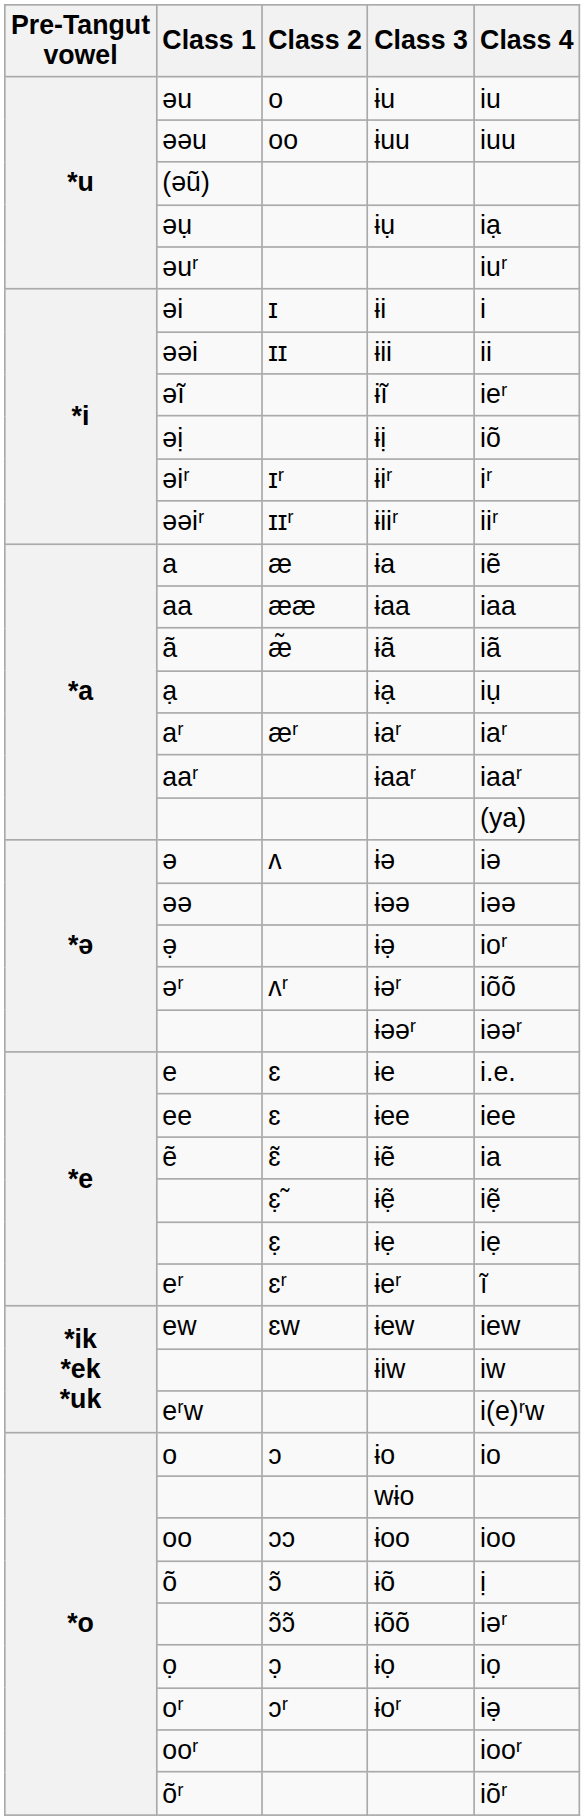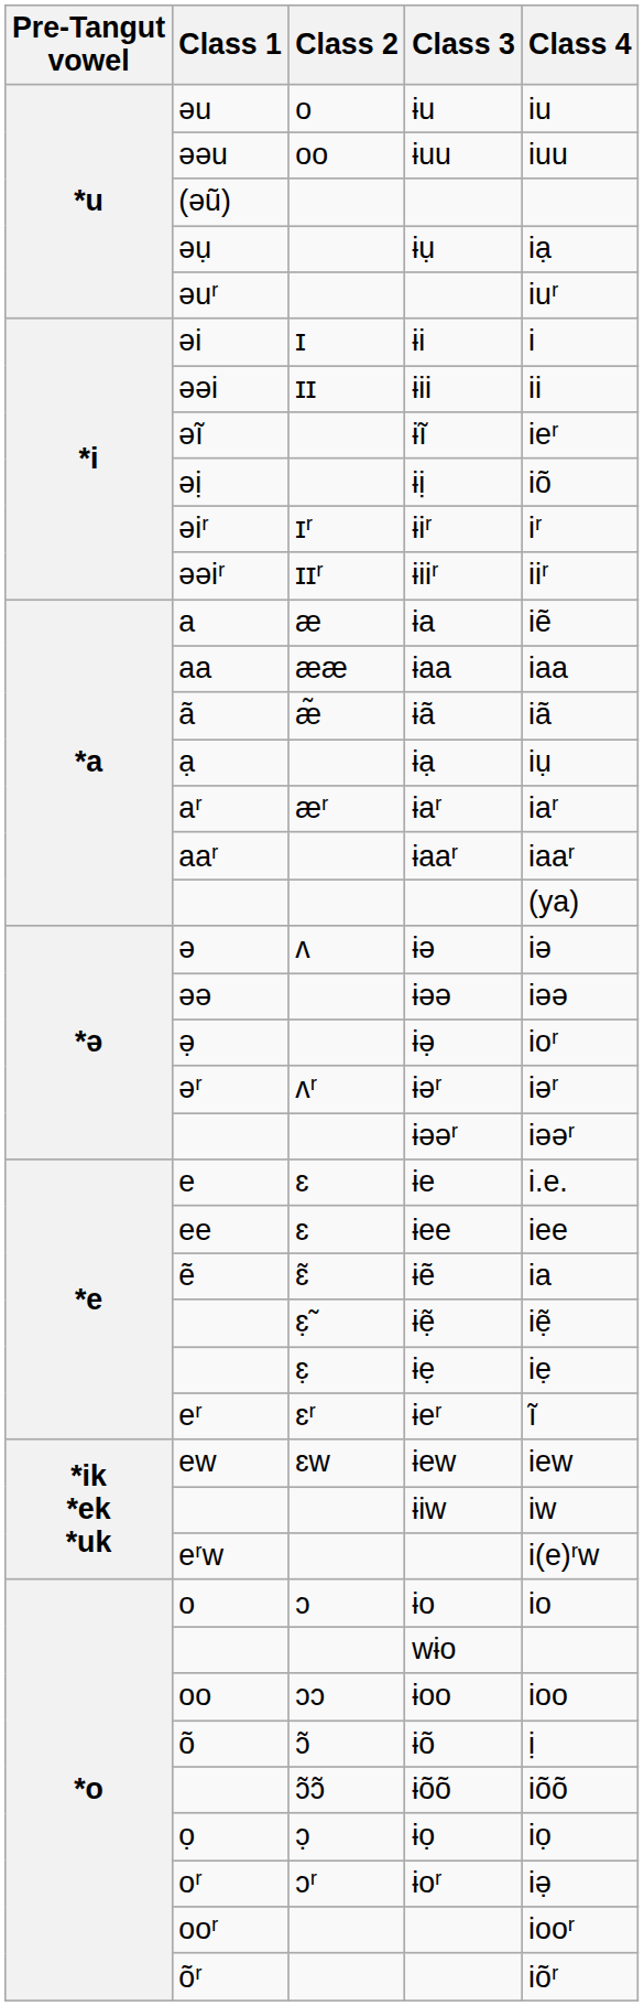 <table class="wikitable">
 <tr>
 <th>Pre-Tangut<br>vowel</th>
 <th>Class 1</th>
 <th>Class 2</th>
 <th>Class 3</th>
 <th>Class 4</th>
 </tr>
 <tr>
 <th rowspan=5>*u</th>
 <td>əu</td>
 <td>o</td>
 <td>ɨu</td>
 <td>iu</td>
 </tr>
 <tr>
 <td>əəu</td>
 <td>oo</td>
 <td>ɨuu</td>
 <td>iuu</td>
 </tr>
 <tr>
 <td>(əũ)</td>
 <td></td>
 <td></td>
 <td></td>
 </tr>
 <tr>
 <td>əụ</td>
 <td></td>
 <td>ɨụ</td>
 <td>iạ</td>
 </tr>
 <tr>
 <td>əuʳ</td>
 <td></td>
 <td></td>
 <td>iuʳ</td>
 </tr>
 <tr>
 <th rowspan=6>*i</th>
 <td>əi</td>
 <td>ɪ</td>
 <td>ɨi</td>
 <td>i</td>
 </tr>
 <tr>
 <td>əəi</td>
 <td>ɪɪ</td>
 <td>ɨii</td>
 <td>ii</td>
 </tr>
 <tr>
 <td>əĩ</td>
 <td></td>
 <td>ɨĩ</td>
 <td>ieʳ</td>
 </tr>
 <tr>
 <td>əị</td>
 <td></td>
 <td>ɨị</td>
 <td>iõ</td>
 </tr>
 <tr>
 <td>əiʳ</td>
 <td>ɪʳ</td>
 <td>ɨiʳ</td>
 <td>iʳ</td>
 </tr>
 <tr>
 <td>əəiʳ</td>
 <td>ɪɪʳ</td>
 <td>ɨiiʳ</td>
 <td>iiʳ</td>
 </tr>
 <tr>
 <th rowspan=7>*a</th>
 <td>a</td>
 <td>æ</td>
 <td>ɨa</td>
 <td>iẽ</td>
 </tr>
 <tr>
 <td>aa</td>
 <td>ææ</td>
 <td>ɨaa</td>
 <td>iaa</td>
 </tr>
 <tr>
 <td>ã</td>
 <td>æ̃</td>
 <td>ɨã</td>
 <td>iã</td>
 </tr>
 <tr>
 <td>ạ</td>
 <td></td>
 <td>ɨạ</td>
 <td>iụ</td>
 </tr>
 <tr>
 <td>aʳ</td>
 <td>æʳ</td>
 <td>ɨaʳ</td>
 <td>iaʳ</td>
 </tr>
 <tr>
 <td>aaʳ</td>
 <td></td>
 <td>ɨaaʳ</td>
 <td>iaaʳ</td>
 </tr>
 <tr>
 <td></td>
 <td></td>
 <td></td>
 <td>(ya)</td>
 </tr>
 <tr>
 <th rowspan=5>*ə</th>
 <td>ə</td>
 <td>ʌ</td>
 <td>ɨə</td>
 <td>iə</td>
 </tr>
 <tr>
 <td>əə</td>
 <td></td>
 <td>ɨəə</td>
 <td>iəə</td>
 </tr>
 <tr>
 <td>ə̣</td>
 <td></td>
 <td>ɨə̣</td>
 <td>ioʳ</td>
 </tr>
 <tr>
 <td>əʳ</td>
 <td>ʌʳ</td>
 <td>ɨəʳ</td>
-<td>iõõ</td>
+<td>iəʳ</td>
 </tr>
 <tr>
 <td></td>
 <td></td>
 <td>ɨəəʳ</td>
 <td>iəəʳ</td>
 </tr>
 <tr>
 <th rowspan=6>*e</th>
 <td>e</td>
 <td>ɛ</td>
 <td>ɨe</td>
 <td>i.e.</td>
 </tr>
 <tr>
 <td>ee</td>
 <td>ɛ</td>
 <td>ɨee</td>
 <td>iee</td>
 </tr>
 <tr>
 <td>ẽ</td>
 <td>ɛ̃</td>
 <td>ɨẽ</td>
 <td>ia</td>
 </tr>
 <tr>
 <td></td>
 <td>ɛ̣̃</td>
 <td>ɨẹ̃</td>
 <td>iẹ̃</td>
 </tr>
 <tr>
 <td></td>
 <td>ɛ̣</td>
 <td>ɨẹ</td>
 <td>iẹ</td>
 </tr>
 <tr>
 <td>eʳ</td>
 <td>ɛʳ</td>
 <td>ɨeʳ</td>
 <td>ĩ</td>
 </tr>
 <tr>
 <th rowspan=3>*ik<br>*ek<br>*uk</th>
 <td>ew</td>
 <td>ɛw</td>
 <td>ɨew</td>
 <td>iew</td>
 </tr>
 <tr>
 <td></td>
 <td></td>
 <td>ɨiw</td>
 <td>iw</td>
 </tr>
 <tr>
 <td>eʳw</td>
 <td></td>
 <td></td>
 <td>i(e)ʳw</td>
 </tr>
 <tr>
 <th rowspan=9>*o</th>
 <td>o</td>
 <td>ɔ</td>
 <td>ɨo</td>
 <td>io</td>
 </tr>
 <tr>
 <td></td>
 <td></td>
 <td>wɨo</td>
 <td></td>
 </tr>
 <tr>
 <td>oo</td>
 <td>ɔɔ</td>
 <td>ɨoo</td>
 <td>ioo</td>
 </tr>
 <tr>
 <td>õ</td>
 <td>ɔ̃</td>
 <td>ɨõ</td>
 <td>ị</td>
 </tr>
 <tr>
 <td></td>
 <td>ɔ̃ɔ̃</td>
 <td>ɨõõ</td>
-<td>iəʳ</td>
+<td>iõõ</td>
 </tr>
 <tr>
 <td>ọ</td>
 <td>ɔ̣</td>
 <td>ɨọ</td>
 <td>iọ</td>
 </tr>
 <tr>
 <td>oʳ</td>
 <td>ɔʳ</td>
 <td>ɨoʳ</td>
 <td>iə̣</td>
 </tr>
 <tr>
 <td>ooʳ</td>
 <td></td>
 <td></td>
 <td>iooʳ</td>
 </tr>
 <tr>
 <td>õʳ</td>
 <td></td>
 <td></td>
 <td>iõʳ</td>
 </tr>
 </table>
